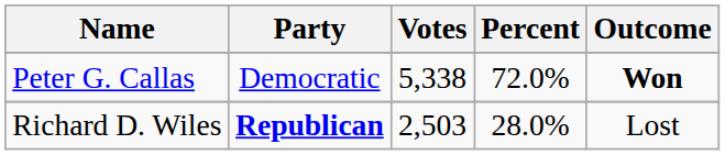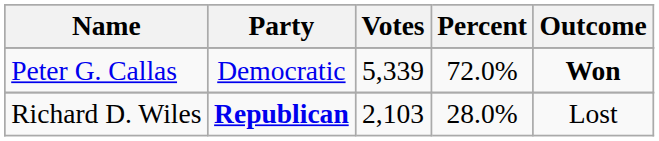 <table class=wikitable style="text-align:center">
 <tr>
 <th>Name</th>
 <th>Party</th>
 <th>Votes</th>
 <th>Percent</th>
 <th>Outcome</th>
 </tr>
 <tr>
 </tr>
 <tr>
 <td align=left><a href='#'>Peter G. Callas</a></td>
 <td><a href='#'>Democratic</a></td>
-<td>5,338</td>
+<td>5,339</td>
 <td>72.0%</td>
 <td><strong>Won</strong></td>
 </tr>
 <tr>
 </tr>
 <tr>
 <td align=left>Richard D. Wiles</td>
 <td><strong><a href='#'>Republican</a></strong></td>
-<td>2,503</td>
+<td>2,103</td>
 <td>28.0%</td>
 <td>Lost</td>
 </tr>
 </table>
